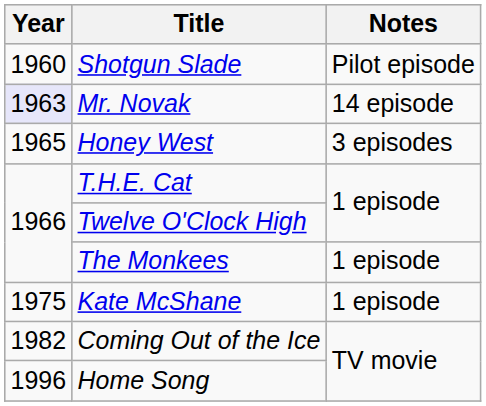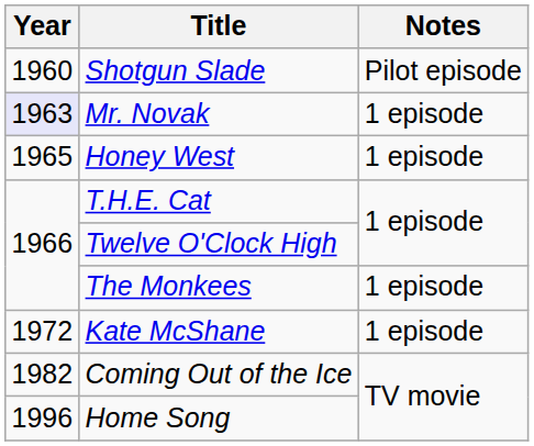 <table class="wikitable sortable">
 <tr>
 <th>Year</th>
 <th>Title</th>
 <th class="unsortable">Notes</th>
 </tr>
 <tr>
 <td>1960</td>
 <td><em><a href='#'>Shotgun Slade</a></em></td>
 <td>Pilot episode</td>
 </tr>
 <tr>
 <td style="background: lavender;">1963</td>
 <td><em><a href='#'>Mr. Novak</a></em></td>
-<td>14 episode</td>
+<td>1 episode</td>
 </tr>
 <tr>
 <td>1965</td>
 <td><a href='#'><em>Honey West</em></a></td>
-<td>3 episodes</td>
+<td>1 episode</td>
 </tr>
 <tr>
 <td rowspan="3">1966</td>
 <td><em><a href='#'>T.H.E. Cat</a></em></td>
 <td rowspan="2">1 episode</td>
 </tr>
 <tr>
 <td><a href='#'><em>Twelve O'Clock High</em></a></td>
 </tr>
 <tr>
 <td><em><a href='#'>The Monkees</a></em></td>
 <td>1 episode</td>
 </tr>
 <tr>
-<td>1975</td>
+<td>1972</td>
 <td><em><a href='#'>Kate McShane</a></em></td>
 <td>1 episode</td>
 </tr>
 <tr>
 <td>1982</td>
 <td><em>Coming Out of the Ice</em></td>
 <td rowspan="2">TV movie</td>
 </tr>
 <tr>
 <td>1996</td>
 <td><em>Home Song</em></td>
 </tr>
 </table>
